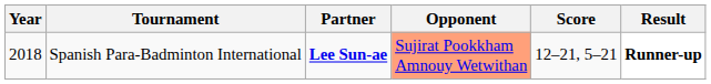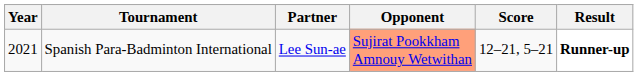 <table class="sortable wikitable" style="font-size: 90%;">
 <tr>
 <th>Year</th>
 <th>Tournament</th>
 <th>Partner</th>
 <th>Opponent</th>
 <th>Score</th>
 <th>Result</th>
 </tr>
 <tr>
-<td align="center">2018</td>
+<td align="center">2021</td>
 <td align="left">Spanish Para-Badminton International</td>
-<td><strong> <a href='#'>Lee Sun-ae</a></strong></td>
+<td> <a href='#'>Lee Sun-ae</a></td>
 <td align="left" style="background: lightsalmon;"> <a href='#'>Sujirat Pookkham</a><br> <a href='#'>Amnouy Wetwithan</a></td>
 <td align="left">12–21, 5–21</td>
 <td style="text-align:left; background:white"> <strong>Runner-up</strong></td>
 </tr>
 </table>
